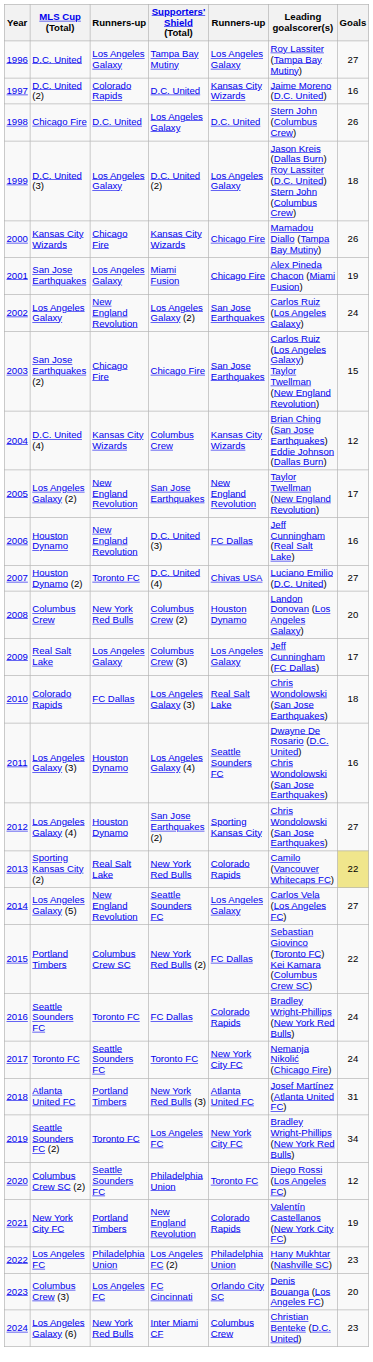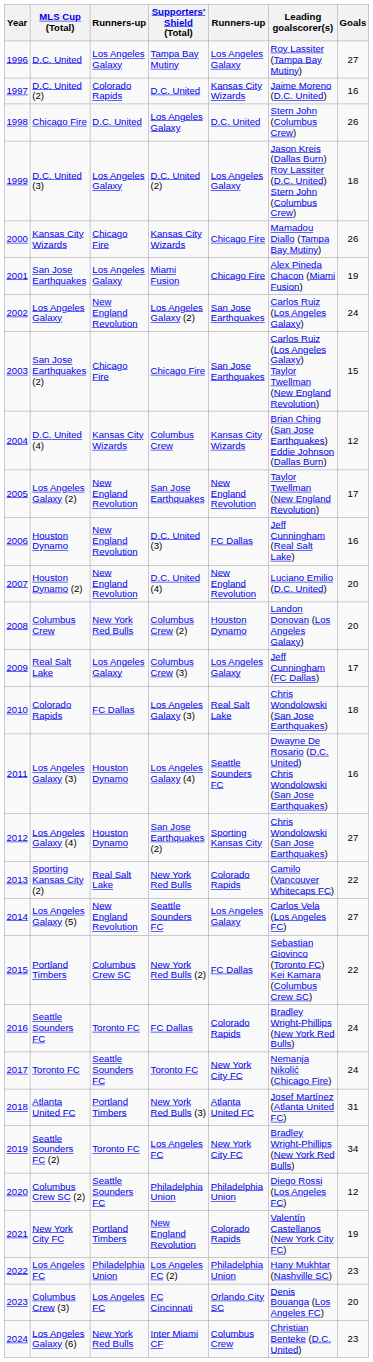 <table class="wikitable">
 <tr>
 <th>Year</th>
 <th><a href='#'>MLS Cup</a> (Total)</th>
 <th>Runners-up</th>
 <th><a href='#'>Supporters' Shield</a> (Total)</th>
 <th>Runners-up</th>
 <th>Leading goalscorer(s)</th>
 <th>Goals</th>
 </tr>
 <tr>
 <td align=center><a href='#'>1996</a></td>
 <td><a href='#'>D.C. United</a></td>
 <td><a href='#'>Los Angeles Galaxy</a></td>
 <td><a href='#'>Tampa Bay Mutiny</a></td>
 <td><a href='#'>Los Angeles Galaxy</a></td>
 <td> <a href='#'>Roy Lassiter</a> (<a href='#'>Tampa Bay Mutiny</a>)</td>
 <td align=center>27</td>
 </tr>
 <tr>
 <td align=center><a href='#'>1997</a></td>
 <td><a href='#'>D.C. United</a> (2)</td>
 <td><a href='#'>Colorado Rapids</a></td>
 <td><a href='#'>D.C. United</a></td>
 <td><a href='#'>Kansas City Wizards</a></td>
 <td> <a href='#'>Jaime Moreno</a> (<a href='#'>D.C. United</a>)</td>
 <td align=center>16</td>
 </tr>
 <tr>
 <td align=center><a href='#'>1998</a></td>
 <td><a href='#'>Chicago Fire</a></td>
 <td><a href='#'>D.C. United</a></td>
 <td><a href='#'>Los Angeles Galaxy</a></td>
 <td><a href='#'>D.C. United</a></td>
 <td> <a href='#'>Stern John</a> (<a href='#'>Columbus Crew</a>)</td>
 <td align=center>26</td>
 </tr>
 <tr>
 <td align=center><a href='#'>1999</a></td>
 <td><a href='#'>D.C. United</a> (3)</td>
 <td><a href='#'>Los Angeles Galaxy</a></td>
 <td><a href='#'>D.C. United</a> (2)</td>
 <td><a href='#'>Los Angeles Galaxy</a></td>
 <td> <a href='#'>Jason Kreis</a> (<a href='#'>Dallas Burn</a>) <br> <a href='#'>Roy Lassiter</a> (<a href='#'>D.C. United</a>) <br> <a href='#'>Stern John</a> (<a href='#'>Columbus Crew</a>)</td>
 <td align=center>18</td>
 </tr>
 <tr>
 <td align=center><a href='#'>2000</a></td>
 <td><a href='#'>Kansas City Wizards</a></td>
 <td><a href='#'>Chicago Fire</a></td>
 <td><a href='#'>Kansas City Wizards</a></td>
 <td><a href='#'>Chicago Fire</a></td>
 <td> <a href='#'>Mamadou Diallo</a> (<a href='#'>Tampa Bay Mutiny</a>)</td>
 <td align=center>26</td>
 </tr>
 <tr>
 <td align=center><a href='#'>2001</a></td>
 <td><a href='#'>San Jose Earthquakes</a></td>
 <td><a href='#'>Los Angeles Galaxy</a></td>
 <td><a href='#'>Miami Fusion</a></td>
 <td><a href='#'>Chicago Fire</a></td>
 <td> <a href='#'>Alex Pineda Chacon</a> (<a href='#'>Miami Fusion</a>)</td>
 <td align=center>19</td>
 </tr>
 <tr>
 <td align=center><a href='#'>2002</a></td>
 <td><a href='#'>Los Angeles Galaxy</a></td>
 <td><a href='#'>New England Revolution</a></td>
 <td><a href='#'>Los Angeles Galaxy</a> (2)</td>
 <td><a href='#'>San Jose Earthquakes</a></td>
 <td> <a href='#'>Carlos Ruiz</a> (<a href='#'>Los Angeles Galaxy</a>)</td>
 <td align=center>24</td>
 </tr>
 <tr>
 <td align=center><a href='#'>2003</a></td>
 <td><a href='#'>San Jose Earthquakes</a> (2)</td>
 <td><a href='#'>Chicago Fire</a></td>
 <td><a href='#'>Chicago Fire</a></td>
 <td><a href='#'>San Jose Earthquakes</a></td>
 <td> <a href='#'>Carlos Ruiz</a> (<a href='#'>Los Angeles Galaxy</a>) <br> <a href='#'>Taylor Twellman</a> (<a href='#'>New England Revolution</a>)</td>
 <td align=center>15</td>
 </tr>
 <tr>
 <td align=center><a href='#'>2004</a></td>
 <td><a href='#'>D.C. United</a> (4)</td>
 <td><a href='#'>Kansas City Wizards</a></td>
 <td><a href='#'>Columbus Crew</a></td>
 <td><a href='#'>Kansas City Wizards</a></td>
 <td> <a href='#'>Brian Ching</a> (<a href='#'>San Jose Earthquakes</a>) <br> <a href='#'>Eddie Johnson</a> (<a href='#'>Dallas Burn</a>)</td>
 <td align=center>12</td>
 </tr>
 <tr>
 <td align=center><a href='#'>2005</a></td>
 <td><a href='#'>Los Angeles Galaxy</a> (2)</td>
 <td><a href='#'>New England Revolution</a></td>
 <td><a href='#'>San Jose Earthquakes</a></td>
 <td><a href='#'>New England Revolution</a></td>
 <td> <a href='#'>Taylor Twellman</a> (<a href='#'>New England Revolution</a>)</td>
 <td align=center>17</td>
 </tr>
 <tr>
 <td align=center><a href='#'>2006</a></td>
 <td><a href='#'>Houston Dynamo</a></td>
 <td><a href='#'>New England Revolution</a></td>
 <td><a href='#'>D.C. United</a> (3)</td>
 <td><a href='#'>FC Dallas</a></td>
 <td> <a href='#'>Jeff Cunningham</a> (<a href='#'>Real Salt Lake</a>)</td>
 <td align=center>16</td>
 </tr>
 <tr>
 <td align=center><a href='#'>2007</a></td>
 <td><a href='#'>Houston Dynamo</a> (2)</td>
-<td><a href='#'>Toronto FC</a></td>
+<td><a href='#'>New England Revolution</a></td>
 <td><a href='#'>D.C. United</a> (4)</td>
-<td><a href='#'>Chivas USA</a></td>
+<td><a href='#'>New England Revolution</a></td>
 <td> <a href='#'>Luciano Emilio</a> (<a href='#'>D.C. United</a>)</td>
-<td align=center>27</td>
+<td align=center>20</td>
 </tr>
 <tr>
 <td align=center><a href='#'>2008</a></td>
 <td><a href='#'>Columbus Crew</a></td>
 <td><a href='#'>New York Red Bulls</a></td>
 <td><a href='#'>Columbus Crew</a> (2)</td>
 <td><a href='#'>Houston Dynamo</a></td>
 <td> <a href='#'>Landon Donovan</a> (<a href='#'>Los Angeles Galaxy</a>)</td>
 <td align=center>20</td>
 </tr>
 <tr>
 <td align=center><a href='#'>2009</a></td>
 <td><a href='#'>Real Salt Lake</a></td>
 <td><a href='#'>Los Angeles Galaxy</a></td>
 <td><a href='#'>Columbus Crew</a> (3)</td>
 <td><a href='#'>Los Angeles Galaxy</a></td>
 <td> <a href='#'>Jeff Cunningham</a> (<a href='#'>FC Dallas</a>)</td>
 <td align=center>17</td>
 </tr>
 <tr>
 <td align=center><a href='#'>2010</a></td>
 <td><a href='#'>Colorado Rapids</a></td>
 <td><a href='#'>FC Dallas</a></td>
 <td><a href='#'>Los Angeles Galaxy</a> (3)</td>
 <td><a href='#'>Real Salt Lake</a></td>
 <td> <a href='#'>Chris Wondolowski</a> (<a href='#'>San Jose Earthquakes</a>)</td>
 <td align=center>18</td>
 </tr>
 <tr>
 <td align=center><a href='#'>2011</a></td>
 <td><a href='#'>Los Angeles Galaxy</a> (3)</td>
 <td><a href='#'>Houston Dynamo</a></td>
 <td><a href='#'>Los Angeles Galaxy</a> (4)</td>
 <td><a href='#'>Seattle Sounders FC</a></td>
 <td> <a href='#'>Dwayne De Rosario</a> (<a href='#'>D.C. United</a>) <br> <a href='#'>Chris Wondolowski</a> (<a href='#'>San Jose Earthquakes</a>)</td>
 <td align=center>16</td>
 </tr>
 <tr>
 <td align=center><a href='#'>2012</a></td>
 <td><a href='#'>Los Angeles Galaxy</a> (4)</td>
 <td><a href='#'>Houston Dynamo</a></td>
 <td><a href='#'>San Jose Earthquakes</a> (2)</td>
 <td><a href='#'>Sporting Kansas City</a></td>
 <td> <a href='#'>Chris Wondolowski</a> (<a href='#'>San Jose Earthquakes</a>)</td>
 <td align=center>27</td>
 </tr>
 <tr>
 <td align=center><a href='#'>2013</a></td>
 <td><a href='#'>Sporting Kansas City</a> (2)</td>
 <td><a href='#'>Real Salt Lake</a></td>
 <td><a href='#'>New York Red Bulls</a></td>
 <td><a href='#'>Colorado Rapids</a></td>
 <td> <a href='#'>Camilo</a> (<a href='#'>Vancouver Whitecaps FC</a>)</td>
-<td align=center style="background: khaki;">22</td>
+<td align=center>22</td>
 </tr>
 <tr>
 <td align=center><a href='#'>2014</a></td>
 <td><a href='#'>Los Angeles Galaxy</a> (5)</td>
 <td><a href='#'>New England Revolution</a></td>
 <td><a href='#'>Seattle Sounders FC</a></td>
 <td><a href='#'>Los Angeles Galaxy</a></td>
 <td> <a href='#'>Carlos Vela</a> (<a href='#'>Los Angeles FC</a>)</td>
 <td align=center>27</td>
 </tr>
 <tr>
 <td align=center><a href='#'>2015</a></td>
 <td><a href='#'>Portland Timbers</a></td>
 <td><a href='#'>Columbus Crew SC</a></td>
 <td><a href='#'>New York Red Bulls</a> (2)</td>
 <td><a href='#'>FC Dallas</a></td>
 <td> <a href='#'>Sebastian Giovinco</a> (<a href='#'>Toronto FC</a>)<br> <a href='#'>Kei Kamara</a> (<a href='#'>Columbus Crew SC</a>)</td>
 <td align=center>22</td>
 </tr>
 <tr>
 <td align=center><a href='#'>2016</a></td>
 <td><a href='#'>Seattle Sounders FC</a></td>
 <td><a href='#'>Toronto FC</a></td>
 <td><a href='#'>FC Dallas</a></td>
 <td><a href='#'>Colorado Rapids</a></td>
 <td> <a href='#'>Bradley Wright-Phillips</a> (<a href='#'>New York Red Bulls</a>)</td>
 <td align=center>24</td>
 </tr>
 <tr>
 <td align=center><a href='#'>2017</a></td>
 <td><a href='#'>Toronto FC</a></td>
 <td><a href='#'>Seattle Sounders FC</a></td>
 <td><a href='#'>Toronto FC</a></td>
 <td><a href='#'>New York City FC</a></td>
 <td> <a href='#'>Nemanja Nikolić</a> (<a href='#'>Chicago Fire</a>)</td>
 <td align=center>24</td>
 </tr>
 <tr>
 <td align=center><a href='#'>2018</a></td>
 <td><a href='#'>Atlanta United FC</a></td>
 <td><a href='#'>Portland Timbers</a></td>
 <td><a href='#'>New York Red Bulls</a> (3)</td>
 <td><a href='#'>Atlanta United FC</a></td>
 <td> <a href='#'>Josef Martínez</a> (<a href='#'>Atlanta United FC</a>)</td>
 <td align=center>31</td>
 </tr>
 <tr>
 <td align=center><a href='#'>2019</a></td>
 <td><a href='#'>Seattle Sounders FC</a> (2)</td>
 <td><a href='#'>Toronto FC</a></td>
 <td><a href='#'>Los Angeles FC</a></td>
 <td><a href='#'>New York City FC</a></td>
 <td> <a href='#'>Bradley Wright-Phillips</a> (<a href='#'>New York Red Bulls</a>)</td>
 <td align=center>34</td>
 </tr>
 <tr>
 <td align=center><a href='#'>2020</a></td>
 <td><a href='#'>Columbus Crew SC</a> (2)</td>
 <td><a href='#'>Seattle Sounders FC</a></td>
 <td><a href='#'>Philadelphia Union</a></td>
-<td><a href='#'>Toronto FC</a></td>
+<td><a href='#'>Philadelphia Union</a></td>
 <td> <a href='#'>Diego Rossi</a> (<a href='#'>Los Angeles FC</a>)</td>
 <td align=center>12</td>
 </tr>
 <tr>
 <td align=center><a href='#'>2021</a></td>
 <td><a href='#'>New York City FC</a></td>
 <td><a href='#'>Portland Timbers</a></td>
 <td><a href='#'>New England Revolution</a></td>
 <td><a href='#'>Colorado Rapids</a></td>
 <td> <a href='#'>Valentín Castellanos</a> (<a href='#'>New York City FC</a>)</td>
 <td align=center>19</td>
 </tr>
 <tr>
 <td align=center><a href='#'>2022</a></td>
 <td><a href='#'>Los Angeles FC</a></td>
 <td><a href='#'>Philadelphia Union</a></td>
 <td><a href='#'>Los Angeles FC</a> (2)</td>
 <td><a href='#'>Philadelphia Union</a></td>
 <td> <a href='#'>Hany Mukhtar</a> (<a href='#'>Nashville SC</a>)</td>
 <td align=center>23</td>
 </tr>
 <tr>
 <td align=center><a href='#'>2023</a></td>
 <td><a href='#'>Columbus Crew</a> (3)</td>
 <td><a href='#'>Los Angeles FC</a></td>
 <td><a href='#'>FC Cincinnati</a></td>
 <td><a href='#'>Orlando City SC</a></td>
 <td> <a href='#'>Denis Bouanga</a> (<a href='#'>Los Angeles FC</a>)</td>
 <td align=center>20</td>
 </tr>
 <tr>
 <td align=center><a href='#'>2024</a></td>
 <td><a href='#'>Los Angeles Galaxy</a> (6)</td>
 <td><a href='#'>New York Red Bulls</a></td>
 <td><a href='#'>Inter Miami CF</a></td>
 <td><a href='#'>Columbus Crew</a></td>
 <td> <a href='#'>Christian Benteke</a> (<a href='#'>D.C. United</a>)</td>
 <td align=center>23</td>
 </tr>
 </table>
